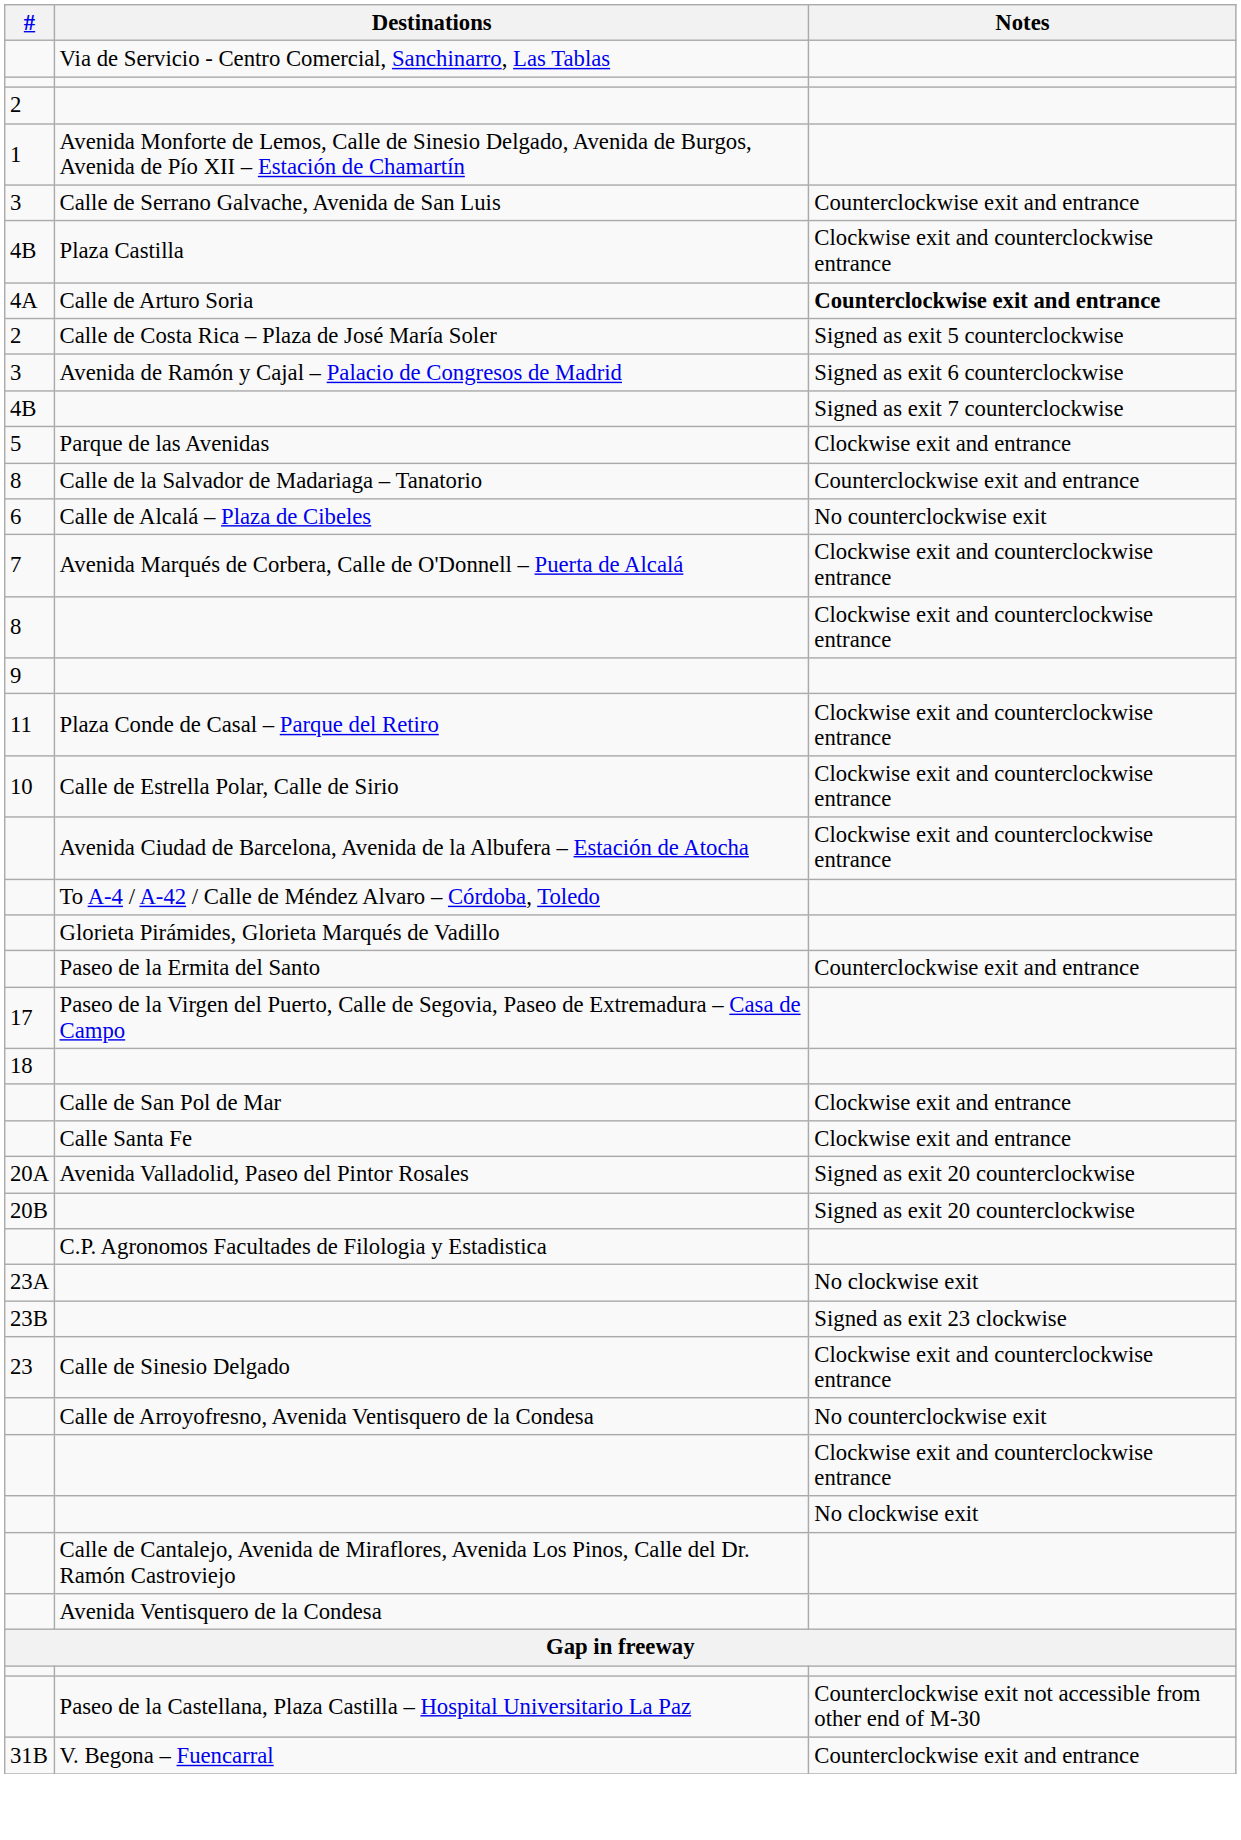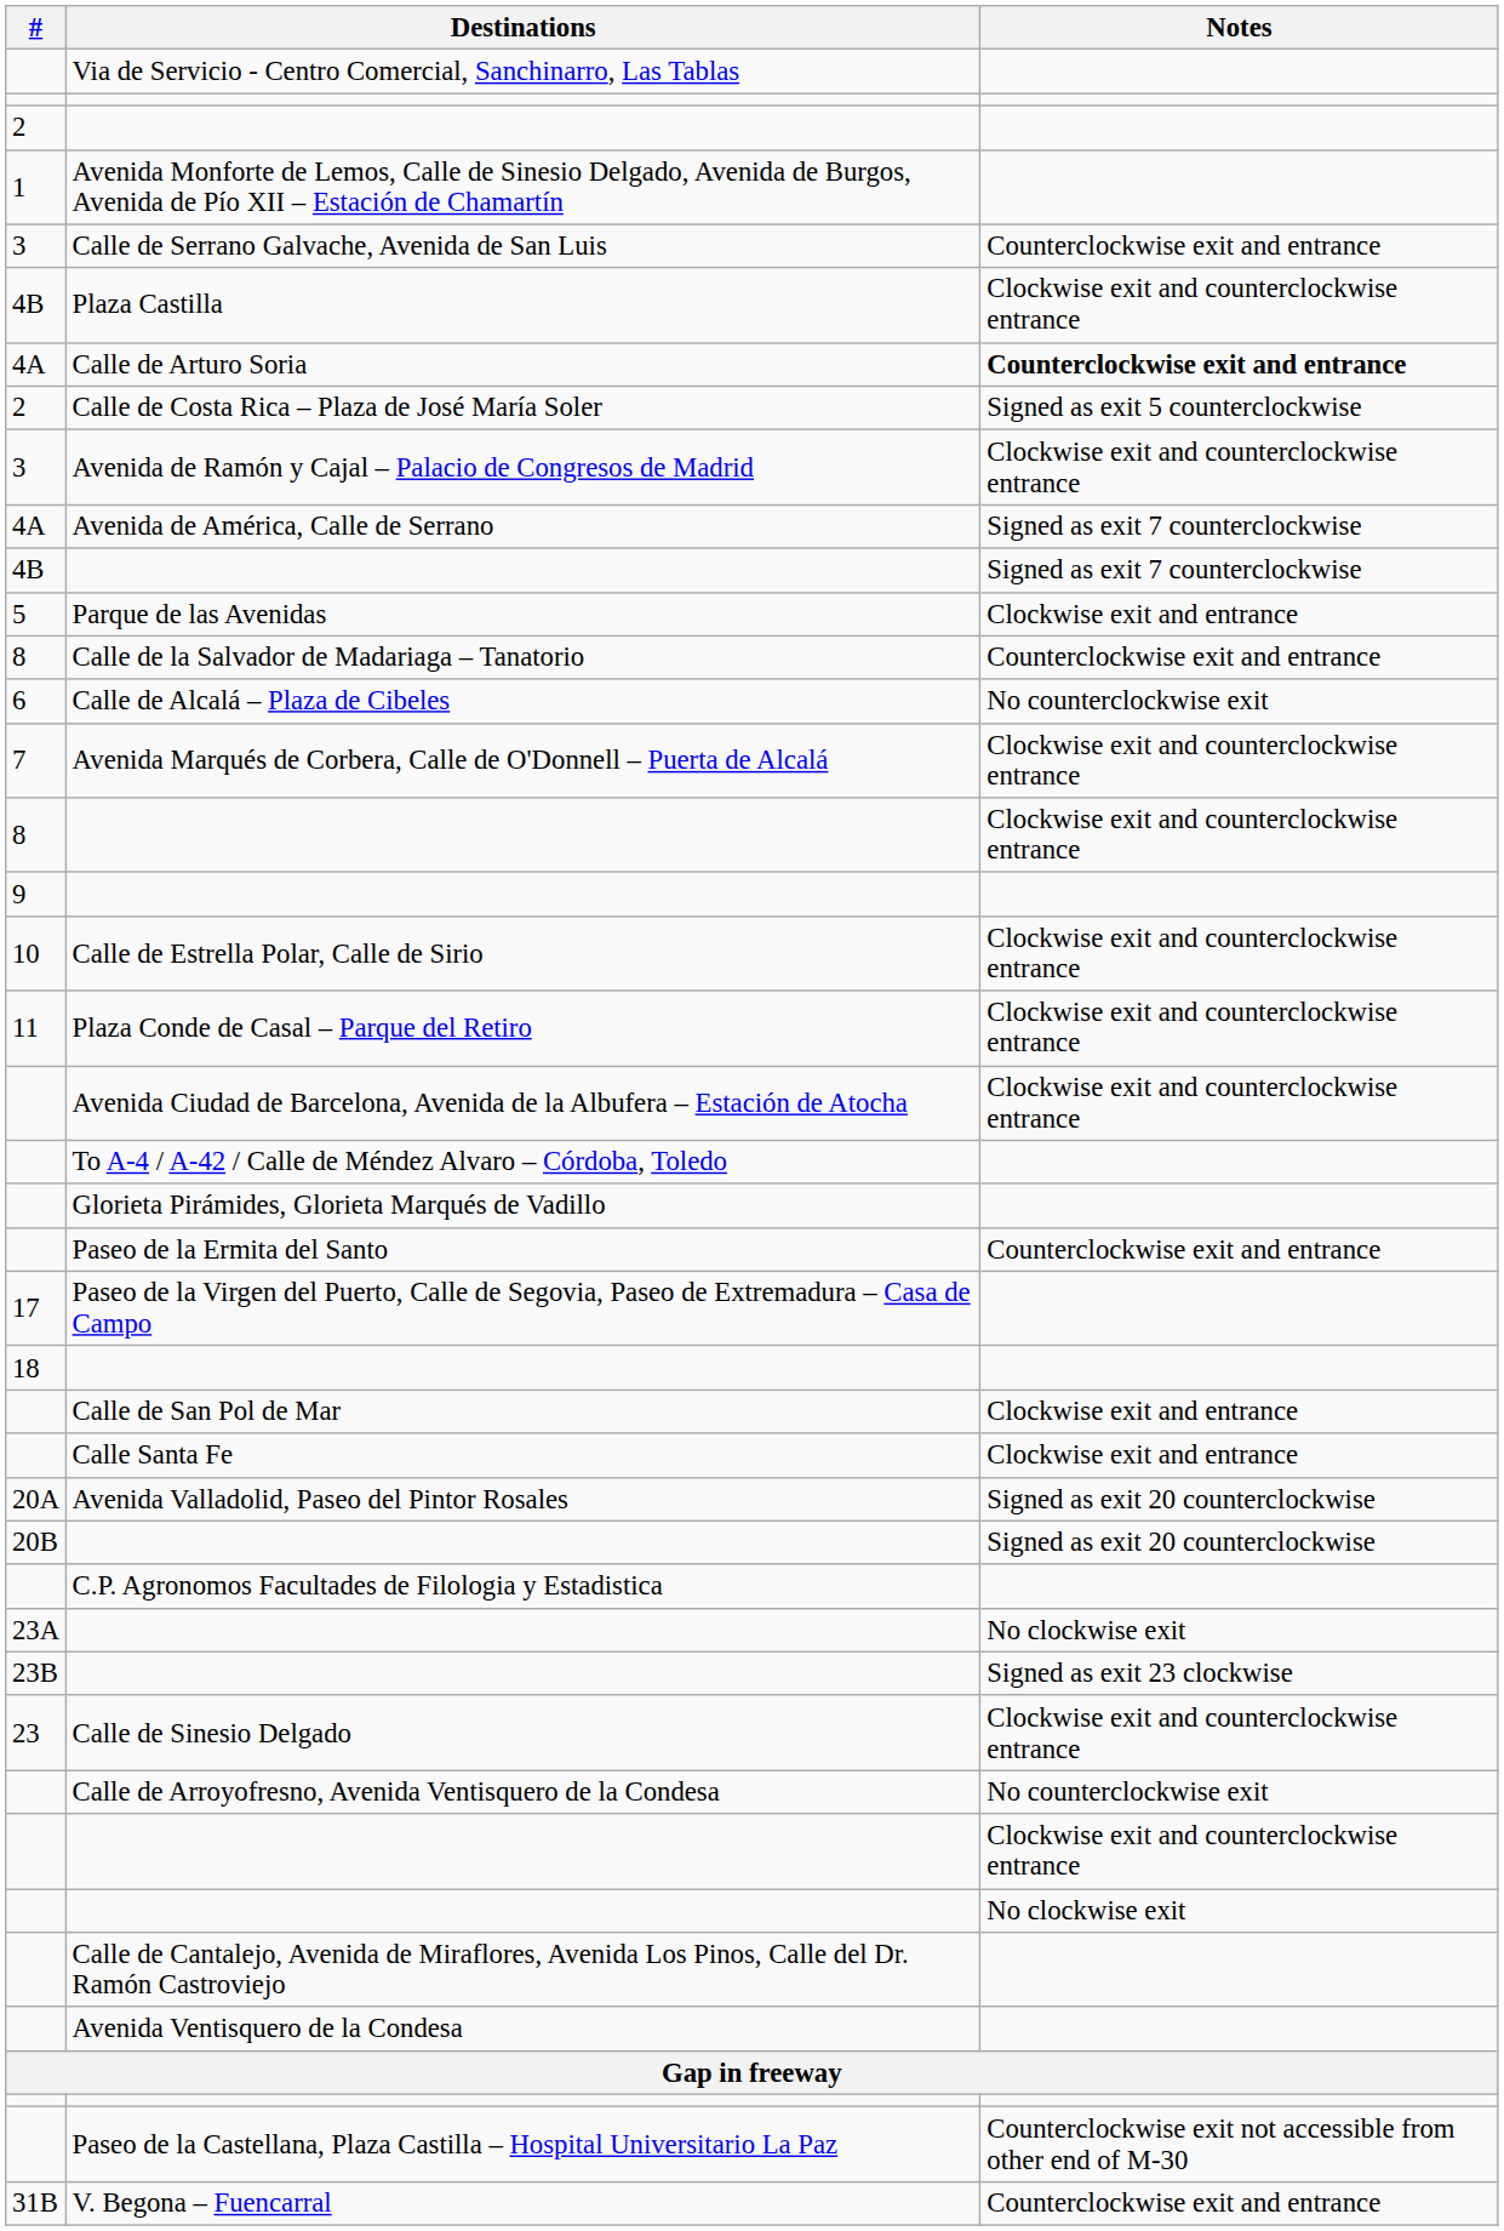 <table class="wikitable">
 <tr>
 <th><a href='#'>#</a></th>
 <th>Destinations</th>
 <th>Notes</th>
 </tr>
 <tr>
 <td></td>
 <td>Via de Servicio - Centro Comercial, <a href='#'>Sanchinarro</a>, <a href='#'>Las Tablas</a></td>
 <td></td>
 </tr>
 <tr>
 <td></td>
 <td></td>
 <td></td>
 </tr>
 <tr>
 <td>2</td>
 <td></td>
 <td></td>
 </tr>
 <tr>
 <td>1</td>
 <td>Avenida Monforte de Lemos, Calle de Sinesio Delgado, Avenida de Burgos, Avenida de Pío XII – <a href='#'>Estación de Chamartín</a></td>
 <td></td>
 </tr>
 <tr>
 <td>3</td>
 <td>Calle de Serrano Galvache, Avenida de San Luis</td>
 <td>Counterclockwise exit and entrance</td>
 </tr>
 <tr>
 <td>4B</td>
 <td>Plaza Castilla</td>
 <td>Clockwise exit and counterclockwise entrance</td>
 </tr>
 <tr>
 <td>4A</td>
 <td>Calle de Arturo Soria</td>
 <td><strong>Counterclockwise exit and entrance</strong></td>
 </tr>
 <tr>
 <td>2</td>
 <td>Calle de Costa Rica – Plaza de José María Soler</td>
 <td>Signed as exit 5 counterclockwise</td>
 </tr>
 <tr>
 <td>3</td>
 <td>Avenida de Ramón y Cajal – <a href='#'>Palacio de Congresos de Madrid</a></td>
-<td>Signed as exit 6 counterclockwise</td>
+<td>Clockwise exit and counterclockwise entrance</td>
+</tr>
+<tr>
+<td>4A</td>
+<td>Avenida de América, Calle de Serrano</td>
+<td>Signed as exit 7 counterclockwise</td>
 </tr>
 <tr>
 <td>4B</td>
 <td></td>
 <td>Signed as exit 7 counterclockwise</td>
 </tr>
 <tr>
 <td>5</td>
 <td>Parque de las Avenidas</td>
 <td>Clockwise exit and entrance</td>
 </tr>
 <tr>
 <td>8</td>
 <td>Calle de la Salvador de Madariaga – Tanatorio</td>
 <td>Counterclockwise exit and entrance</td>
 </tr>
 <tr>
 <td>6</td>
 <td>Calle de Alcalá – <a href='#'>Plaza de Cibeles</a></td>
 <td>No counterclockwise exit</td>
 </tr>
 <tr>
 <td>7</td>
 <td>Avenida Marqués de Corbera, Calle de O'Donnell – <a href='#'>Puerta de Alcalá</a></td>
 <td>Clockwise exit and counterclockwise entrance</td>
 </tr>
 <tr>
 <td>8</td>
 <td></td>
 <td>Clockwise exit and counterclockwise entrance</td>
 </tr>
 <tr>
 <td>9</td>
 <td></td>
 <td></td>
 </tr>
 <tr>
-<td>11</td>
-<td>Plaza Conde de Casal – <a href='#'>Parque del Retiro</a></td>
+<td>10</td>
+<td>Calle de Estrella Polar, Calle de Sirio</td>
 <td>Clockwise exit and counterclockwise entrance</td>
 </tr>
 <tr>
-<td>10</td>
-<td>Calle de Estrella Polar, Calle de Sirio</td>
+<td>11</td>
+<td>Plaza Conde de Casal – <a href='#'>Parque del Retiro</a></td>
 <td>Clockwise exit and counterclockwise entrance</td>
 </tr>
 <tr>
 <td></td>
 <td>Avenida Ciudad de Barcelona, Avenida de la Albufera – <a href='#'>Estación de Atocha</a></td>
 <td>Clockwise exit and counterclockwise entrance</td>
 </tr>
 <tr>
 <td></td>
 <td>To <a href='#'>A-4</a> / <a href='#'>A-42</a> / Calle de Méndez Alvaro – <a href='#'>Córdoba</a>, <a href='#'>Toledo</a></td>
 <td></td>
 </tr>
 <tr>
 <td></td>
 <td>Glorieta Pirámides, Glorieta Marqués de Vadillo</td>
 <td></td>
 </tr>
 <tr>
 <td></td>
 <td>Paseo de la Ermita del Santo</td>
 <td>Counterclockwise exit and entrance</td>
 </tr>
 <tr>
 <td>17</td>
 <td>Paseo de la Virgen del Puerto, Calle de Segovia, Paseo de Extremadura – <a href='#'>Casa de Campo</a></td>
 <td></td>
 </tr>
 <tr>
 <td>18</td>
 <td></td>
 <td></td>
 </tr>
 <tr>
 <td></td>
 <td>Calle de San Pol de Mar</td>
 <td>Clockwise exit and entrance</td>
 </tr>
 <tr>
 <td></td>
 <td>Calle Santa Fe</td>
 <td>Clockwise exit and entrance</td>
 </tr>
 <tr>
 <td>20A</td>
 <td>Avenida Valladolid, Paseo del Pintor Rosales</td>
 <td>Signed as exit 20 counterclockwise</td>
 </tr>
 <tr>
 <td>20B</td>
 <td></td>
 <td>Signed as exit 20 counterclockwise</td>
 </tr>
 <tr>
 <td></td>
 <td>C.P. Agronomos Facultades de Filologia y Estadistica</td>
 <td></td>
 </tr>
 <tr>
 <td>23A</td>
 <td></td>
 <td>No clockwise exit</td>
 </tr>
 <tr>
 <td>23B</td>
 <td></td>
 <td>Signed as exit 23 clockwise</td>
 </tr>
 <tr>
 <td>23</td>
 <td>Calle de Sinesio Delgado</td>
 <td>Clockwise exit and counterclockwise entrance</td>
 </tr>
 <tr>
 <td></td>
 <td>Calle de Arroyofresno, Avenida Ventisquero de la Condesa</td>
 <td>No counterclockwise exit</td>
 </tr>
 <tr>
 <td></td>
 <td></td>
 <td>Clockwise exit and counterclockwise entrance</td>
 </tr>
 <tr>
 <td></td>
 <td></td>
 <td>No clockwise exit</td>
 </tr>
 <tr>
 <td></td>
 <td>Calle de Cantalejo, Avenida de Miraflores, Avenida Los Pinos, Calle del Dr. Ramón Castroviejo</td>
 <td></td>
 </tr>
 <tr>
 <td></td>
 <td>Avenida Ventisquero de la Condesa</td>
 <td></td>
 </tr>
 <tr>
 <th colspan=3>Gap in freeway</th>
 </tr>
 <tr>
 <td></td>
 <td></td>
 <td></td>
 </tr>
 <tr>
 <td></td>
 <td>Paseo de la Castellana, Plaza Castilla – <a href='#'>Hospital Universitario La Paz</a></td>
 <td>Counterclockwise exit not accessible from other end of M-30</td>
 </tr>
 <tr>
 <td>31B</td>
 <td>V. Begona – <a href='#'>Fuencarral</a></td>
 <td>Counterclockwise exit and entrance</td>
 </tr>
 </table>
